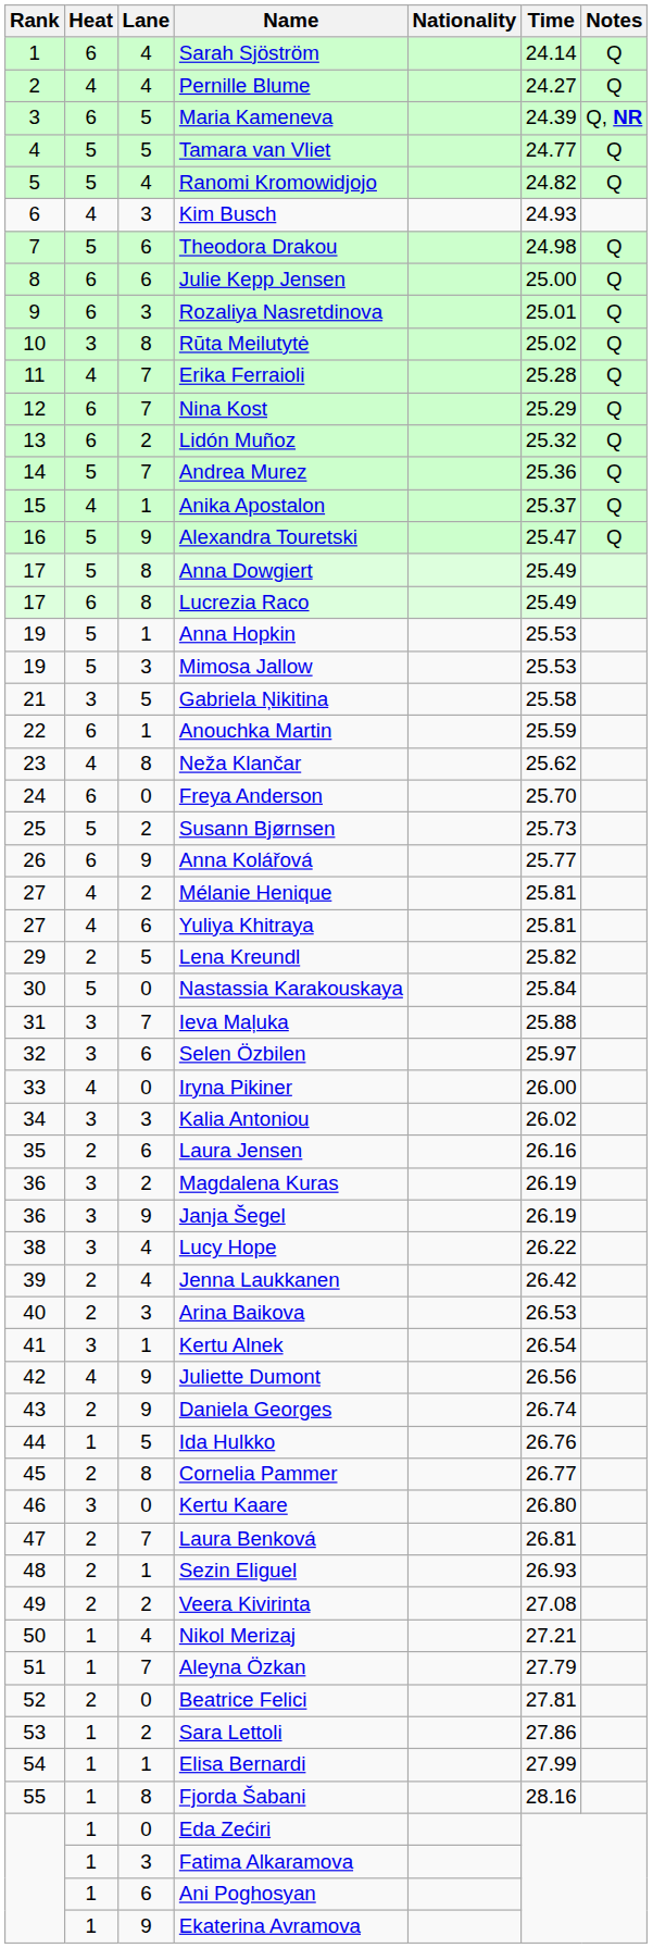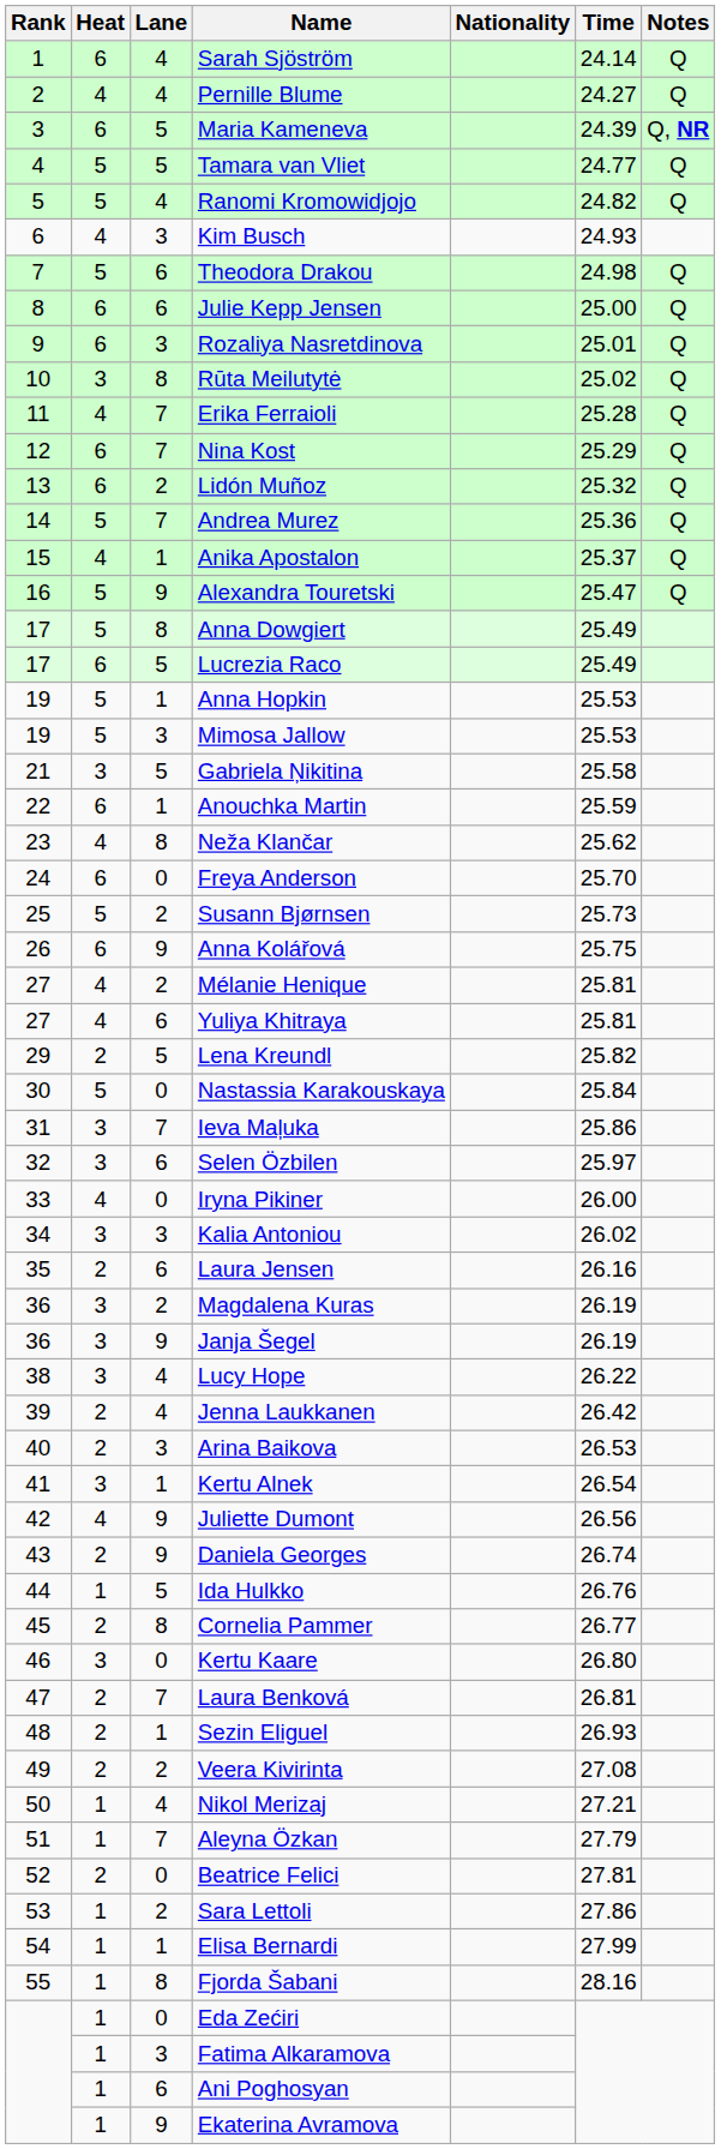 <table class="wikitable sortable" style="text-align:center">
 <tr>
 <th>Rank</th>
 <th>Heat</th>
 <th>Lane</th>
 <th>Name</th>
 <th>Nationality</th>
 <th>Time</th>
 <th>Notes</th>
 </tr>
 <tr bgcolor=ccffcc>
 <td>1</td>
 <td>6</td>
 <td>4</td>
 <td align=left><a href='#'>Sarah Sjöström</a></td>
 <td align=left></td>
 <td>24.14</td>
 <td>Q</td>
 </tr>
 <tr bgcolor=ccffcc>
 <td>2</td>
 <td>4</td>
 <td>4</td>
 <td align=left><a href='#'>Pernille Blume</a></td>
 <td align=left></td>
 <td>24.27</td>
 <td>Q</td>
 </tr>
 <tr bgcolor=ccffcc>
 <td>3</td>
 <td>6</td>
 <td>5</td>
 <td align=left><a href='#'>Maria Kameneva</a></td>
 <td align=left></td>
 <td>24.39</td>
 <td>Q, <strong><a href='#'>NR</a></strong></td>
 </tr>
 <tr bgcolor=ccffcc>
 <td>4</td>
 <td>5</td>
 <td>5</td>
 <td align=left><a href='#'>Tamara van Vliet</a></td>
 <td align=left></td>
 <td>24.77</td>
 <td>Q</td>
 </tr>
 <tr bgcolor=ccffcc>
 <td>5</td>
 <td>5</td>
 <td>4</td>
 <td align=left><a href='#'>Ranomi Kromowidjojo</a></td>
 <td align=left></td>
 <td>24.82</td>
 <td>Q</td>
 </tr>
 <tr>
 <td>6</td>
 <td>4</td>
 <td>3</td>
 <td align=left><a href='#'>Kim Busch</a></td>
 <td align=left></td>
 <td>24.93</td>
 <td></td>
 </tr>
 <tr bgcolor=ccffcc>
 <td>7</td>
 <td>5</td>
 <td>6</td>
 <td align=left><a href='#'>Theodora Drakou</a></td>
 <td align=left></td>
 <td>24.98</td>
 <td>Q</td>
 </tr>
 <tr bgcolor=ccffcc>
 <td>8</td>
 <td>6</td>
 <td>6</td>
 <td align=left><a href='#'>Julie Kepp Jensen</a></td>
 <td align=left></td>
 <td>25.00</td>
 <td>Q</td>
 </tr>
 <tr bgcolor=ccffcc>
 <td>9</td>
 <td>6</td>
 <td>3</td>
 <td align=left><a href='#'>Rozaliya Nasretdinova</a></td>
 <td align=left></td>
 <td>25.01</td>
 <td>Q</td>
 </tr>
 <tr bgcolor=ccffcc>
 <td>10</td>
 <td>3</td>
 <td>8</td>
 <td align=left><a href='#'>Rūta Meilutytė</a></td>
 <td align=left></td>
 <td>25.02</td>
 <td>Q</td>
 </tr>
 <tr bgcolor=ccffcc>
 <td>11</td>
 <td>4</td>
 <td>7</td>
 <td align=left><a href='#'>Erika Ferraioli</a></td>
 <td align=left></td>
 <td>25.28</td>
 <td>Q</td>
 </tr>
 <tr bgcolor=ccffcc>
 <td>12</td>
 <td>6</td>
 <td>7</td>
 <td align=left><a href='#'>Nina Kost</a></td>
 <td align=left></td>
 <td>25.29</td>
 <td>Q</td>
 </tr>
 <tr bgcolor=ccffcc>
 <td>13</td>
 <td>6</td>
 <td>2</td>
 <td align=left><a href='#'>Lidón Muñoz</a></td>
 <td align=left></td>
 <td>25.32</td>
 <td>Q</td>
 </tr>
 <tr bgcolor=ccffcc>
 <td>14</td>
 <td>5</td>
 <td>7</td>
 <td align=left><a href='#'>Andrea Murez</a></td>
 <td align=left></td>
 <td>25.36</td>
 <td>Q</td>
 </tr>
 <tr bgcolor=ccffcc>
 <td>15</td>
 <td>4</td>
 <td>1</td>
 <td align=left><a href='#'>Anika Apostalon</a></td>
 <td align=left></td>
 <td>25.37</td>
 <td>Q</td>
 </tr>
 <tr bgcolor=ccffcc>
 <td>16</td>
 <td>5</td>
 <td>9</td>
 <td align=left><a href='#'>Alexandra Touretski</a></td>
 <td align=left></td>
 <td>25.47</td>
 <td>Q</td>
 </tr>
 <tr bgcolor=ddffdd>
 <td>17</td>
 <td>5</td>
 <td>8</td>
 <td align=left><a href='#'>Anna Dowgiert</a></td>
 <td align=left></td>
 <td>25.49</td>
 <td></td>
 </tr>
 <tr bgcolor=ddffdd>
 <td>17</td>
 <td>6</td>
-<td>8</td>
+<td>5</td>
 <td align=left><a href='#'>Lucrezia Raco</a></td>
 <td align=left></td>
 <td>25.49</td>
 <td></td>
 </tr>
 <tr>
 <td>19</td>
 <td>5</td>
 <td>1</td>
 <td align=left><a href='#'>Anna Hopkin</a></td>
 <td align=left></td>
 <td>25.53</td>
 <td></td>
 </tr>
 <tr>
 <td>19</td>
 <td>5</td>
 <td>3</td>
 <td align=left><a href='#'>Mimosa Jallow</a></td>
 <td align=left></td>
 <td>25.53</td>
 <td></td>
 </tr>
 <tr>
 <td>21</td>
 <td>3</td>
 <td>5</td>
 <td align=left><a href='#'>Gabriela Ņikitina</a></td>
 <td align=left></td>
 <td>25.58</td>
 <td></td>
 </tr>
 <tr>
 <td>22</td>
 <td>6</td>
 <td>1</td>
 <td align=left><a href='#'>Anouchka Martin</a></td>
 <td align=left></td>
 <td>25.59</td>
 <td></td>
 </tr>
 <tr>
 <td>23</td>
 <td>4</td>
 <td>8</td>
 <td align=left><a href='#'>Neža Klančar</a></td>
 <td align=left></td>
 <td>25.62</td>
 <td></td>
 </tr>
 <tr>
 <td>24</td>
 <td>6</td>
 <td>0</td>
 <td align=left><a href='#'>Freya Anderson</a></td>
 <td align=left></td>
 <td>25.70</td>
 <td></td>
 </tr>
 <tr>
 <td>25</td>
 <td>5</td>
 <td>2</td>
 <td align=left><a href='#'>Susann Bjørnsen</a></td>
 <td align=left></td>
 <td>25.73</td>
 <td></td>
 </tr>
 <tr>
 <td>26</td>
 <td>6</td>
 <td>9</td>
 <td align=left><a href='#'>Anna Kolářová</a></td>
 <td align=left></td>
-<td>25.77</td>
+<td>25.75</td>
 <td></td>
 </tr>
 <tr>
 <td>27</td>
 <td>4</td>
 <td>2</td>
 <td align=left><a href='#'>Mélanie Henique</a></td>
 <td align=left></td>
 <td>25.81</td>
 <td></td>
 </tr>
 <tr>
 <td>27</td>
 <td>4</td>
 <td>6</td>
 <td align=left><a href='#'>Yuliya Khitraya</a></td>
 <td align=left></td>
 <td>25.81</td>
 <td></td>
 </tr>
 <tr>
 <td>29</td>
 <td>2</td>
 <td>5</td>
 <td align=left><a href='#'>Lena Kreundl</a></td>
 <td align=left></td>
 <td>25.82</td>
 <td></td>
 </tr>
 <tr>
 <td>30</td>
 <td>5</td>
 <td>0</td>
 <td align=left><a href='#'>Nastassia Karakouskaya</a></td>
 <td align=left></td>
 <td>25.84</td>
 <td></td>
 </tr>
 <tr>
 <td>31</td>
 <td>3</td>
 <td>7</td>
 <td align=left><a href='#'>Ieva Maļuka</a></td>
 <td align=left></td>
-<td>25.88</td>
+<td>25.86</td>
 <td></td>
 </tr>
 <tr>
 <td>32</td>
 <td>3</td>
 <td>6</td>
 <td align=left><a href='#'>Selen Özbilen</a></td>
 <td align=left></td>
 <td>25.97</td>
 <td></td>
 </tr>
 <tr>
 <td>33</td>
 <td>4</td>
 <td>0</td>
 <td align=left><a href='#'>Iryna Pikiner</a></td>
 <td align=left></td>
 <td>26.00</td>
 <td></td>
 </tr>
 <tr>
 <td>34</td>
 <td>3</td>
 <td>3</td>
 <td align=left><a href='#'>Kalia Antoniou</a></td>
 <td align=left></td>
 <td>26.02</td>
 <td></td>
 </tr>
 <tr>
 <td>35</td>
 <td>2</td>
 <td>6</td>
 <td align=left><a href='#'>Laura Jensen</a></td>
 <td align=left></td>
 <td>26.16</td>
 <td></td>
 </tr>
 <tr>
 <td>36</td>
 <td>3</td>
 <td>2</td>
 <td align=left><a href='#'>Magdalena Kuras</a></td>
 <td align=left></td>
 <td>26.19</td>
 <td></td>
 </tr>
 <tr>
 <td>36</td>
 <td>3</td>
 <td>9</td>
 <td align=left><a href='#'>Janja Šegel</a></td>
 <td align=left></td>
 <td>26.19</td>
 <td></td>
 </tr>
 <tr>
 <td>38</td>
 <td>3</td>
 <td>4</td>
 <td align=left><a href='#'>Lucy Hope</a></td>
 <td align=left></td>
 <td>26.22</td>
 <td></td>
 </tr>
 <tr>
 <td>39</td>
 <td>2</td>
 <td>4</td>
 <td align=left><a href='#'>Jenna Laukkanen</a></td>
 <td align=left></td>
 <td>26.42</td>
 <td></td>
 </tr>
 <tr>
 <td>40</td>
 <td>2</td>
 <td>3</td>
 <td align=left><a href='#'>Arina Baikova</a></td>
 <td align=left></td>
 <td>26.53</td>
 <td></td>
 </tr>
 <tr>
 <td>41</td>
 <td>3</td>
 <td>1</td>
 <td align=left><a href='#'>Kertu Alnek</a></td>
 <td align=left></td>
 <td>26.54</td>
 <td></td>
 </tr>
 <tr>
 <td>42</td>
 <td>4</td>
 <td>9</td>
 <td align=left><a href='#'>Juliette Dumont</a></td>
 <td align=left></td>
 <td>26.56</td>
 <td></td>
 </tr>
 <tr>
 <td>43</td>
 <td>2</td>
 <td>9</td>
 <td align=left><a href='#'>Daniela Georges</a></td>
 <td align=left></td>
 <td>26.74</td>
 <td></td>
 </tr>
 <tr>
 <td>44</td>
 <td>1</td>
 <td>5</td>
 <td align=left><a href='#'>Ida Hulkko</a></td>
 <td align=left></td>
 <td>26.76</td>
 <td></td>
 </tr>
 <tr>
 <td>45</td>
 <td>2</td>
 <td>8</td>
 <td align=left><a href='#'>Cornelia Pammer</a></td>
 <td align=left></td>
 <td>26.77</td>
 <td></td>
 </tr>
 <tr>
 <td>46</td>
 <td>3</td>
 <td>0</td>
 <td align=left><a href='#'>Kertu Kaare</a></td>
 <td align=left></td>
 <td>26.80</td>
 <td></td>
 </tr>
 <tr>
 <td>47</td>
 <td>2</td>
 <td>7</td>
 <td align=left><a href='#'>Laura Benková</a></td>
 <td align=left></td>
 <td>26.81</td>
 <td></td>
 </tr>
 <tr>
 <td>48</td>
 <td>2</td>
 <td>1</td>
 <td align=left><a href='#'>Sezin Eliguel</a></td>
 <td align=left></td>
 <td>26.93</td>
 <td></td>
 </tr>
 <tr>
 <td>49</td>
 <td>2</td>
 <td>2</td>
 <td align=left><a href='#'>Veera Kivirinta</a></td>
 <td align=left></td>
 <td>27.08</td>
 <td></td>
 </tr>
 <tr>
 <td>50</td>
 <td>1</td>
 <td>4</td>
 <td align=left><a href='#'>Nikol Merizaj</a></td>
 <td align=left></td>
 <td>27.21</td>
 <td></td>
 </tr>
 <tr>
 <td>51</td>
 <td>1</td>
 <td>7</td>
 <td align=left><a href='#'>Aleyna Özkan</a></td>
 <td align=left></td>
 <td>27.79</td>
 <td></td>
 </tr>
 <tr>
 <td>52</td>
 <td>2</td>
 <td>0</td>
 <td align=left><a href='#'>Beatrice Felici</a></td>
 <td align=left></td>
 <td>27.81</td>
 <td></td>
 </tr>
 <tr>
 <td>53</td>
 <td>1</td>
 <td>2</td>
 <td align=left><a href='#'>Sara Lettoli</a></td>
 <td align=left></td>
 <td>27.86</td>
 <td></td>
 </tr>
 <tr>
 <td>54</td>
 <td>1</td>
 <td>1</td>
 <td align=left><a href='#'>Elisa Bernardi</a></td>
 <td align=left></td>
 <td>27.99</td>
 <td></td>
 </tr>
 <tr>
 <td>55</td>
 <td>1</td>
 <td>8</td>
 <td align=left><a href='#'>Fjorda Šabani</a></td>
 <td align=left></td>
 <td>28.16</td>
 <td></td>
 </tr>
 <tr>
 <td rowspan=4></td>
 <td>1</td>
 <td>0</td>
 <td align=left><a href='#'>Eda Zećiri</a></td>
 <td align=left></td>
 <td colspan=2 rowspan=4></td>
 </tr>
 <tr>
 <td>1</td>
 <td>3</td>
 <td align=left><a href='#'>Fatima Alkaramova</a></td>
 <td align=left></td>
 </tr>
 <tr>
 <td>1</td>
 <td>6</td>
 <td align=left><a href='#'>Ani Poghosyan</a></td>
 <td align=left></td>
 </tr>
 <tr>
 <td>1</td>
 <td>9</td>
 <td align=left><a href='#'>Ekaterina Avramova</a></td>
 <td align=left></td>
 </tr>
 </table>
